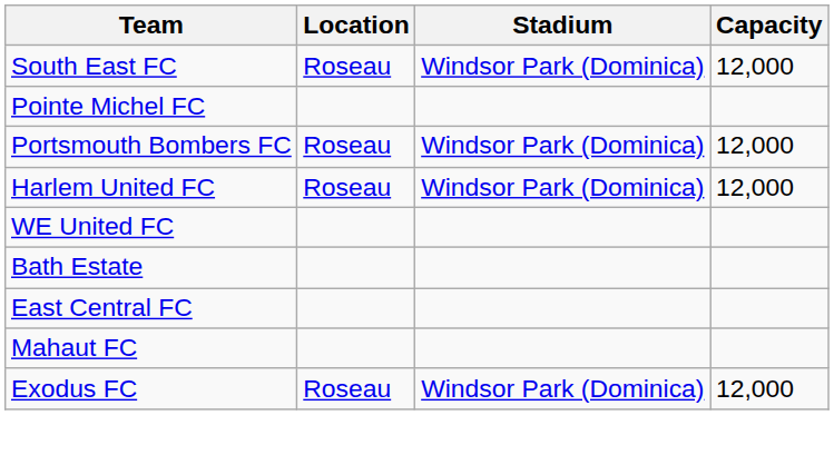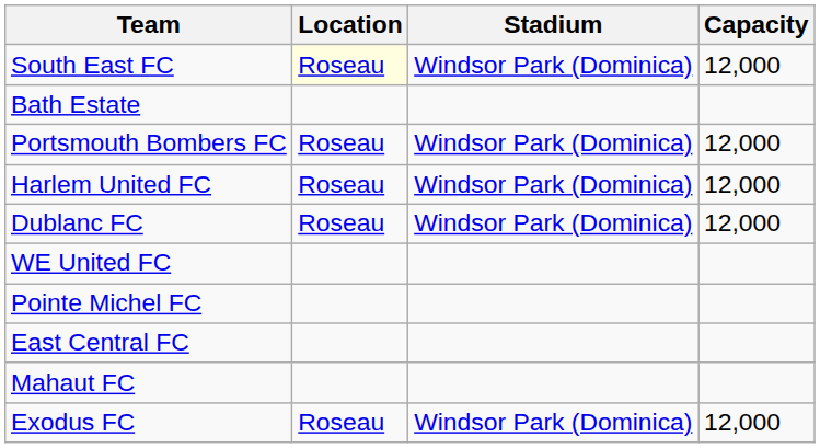 <table class="wikitable sortable">
 <tr>
 <th>Team</th>
 <th>Location</th>
 <th>Stadium</th>
 <th>Capacity</th>
 </tr>
 <tr>
 <td><a href='#'>South East FC</a></td>
-<td><a href='#'>Roseau</a></td>
+<td style="background: lightyellow;"><a href='#'>Roseau</a></td>
 <td><a href='#'>Windsor Park (Dominica)</a></td>
 <td>12,000</td>
 </tr>
 <tr>
-<td><a href='#'>Pointe Michel FC</a></td>
+<td><a href='#'>Bath Estate</a></td>
 <td></td>
 <td></td>
 <td></td>
 </tr>
 <tr>
 <td><a href='#'>Portsmouth Bombers FC</a></td>
 <td><a href='#'>Roseau</a></td>
 <td><a href='#'>Windsor Park (Dominica)</a></td>
 <td>12,000</td>
 </tr>
 <tr>
 <td><a href='#'>Harlem United FC</a></td>
 <td><a href='#'>Roseau</a></td>
 <td><a href='#'>Windsor Park (Dominica)</a></td>
 <td>12,000</td>
 </tr>
 <tr>
+<td><a href='#'>Dublanc FC</a></td>
+<td><a href='#'>Roseau</a></td>
+<td><a href='#'>Windsor Park (Dominica)</a></td>
+<td>12,000</td>
+</tr>
+<tr>
 <td><a href='#'>WE United FC</a></td>
 <td></td>
 <td></td>
 <td></td>
 </tr>
 <tr>
-<td><a href='#'>Bath Estate</a></td>
+<td><a href='#'>Pointe Michel FC</a></td>
 <td></td>
 <td></td>
 <td></td>
 </tr>
 <tr>
 <td><a href='#'>East Central FC</a></td>
 <td></td>
 <td></td>
 <td></td>
 </tr>
 <tr>
 <td><a href='#'>Mahaut FC</a></td>
 <td></td>
 <td></td>
 <td></td>
 </tr>
 <tr>
 <td><a href='#'>Exodus FC</a></td>
 <td><a href='#'>Roseau</a></td>
 <td><a href='#'>Windsor Park (Dominica)</a></td>
 <td>12,000</td>
 </tr>
 </table>
